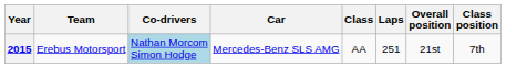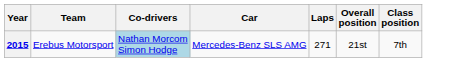 <table class="wikitable" style="text-align:center; font-size:90%">
 <tr>
 <th>Year</th>
 <th>Team</th>
 <th>Co-drivers</th>
 <th>Car</th>
-<th>Class</th>
 <th>Laps</th>
 <th>Overall<br>position</th>
 <th>Class<br>position</th>
 </tr>
 <tr>
 <th><a href='#'>2015</a></th>
 <td align=left> <a href='#'>Erebus Motorsport</a></td>
 <td align=left style="background: lightblue;"> <a href='#'>Nathan Morcom</a><br> <a href='#'>Simon Hodge</a></td>
 <td align=left><a href='#'>Mercedes-Benz SLS AMG</a></td>
-<td>AA</td>
-<td>251</td>
+<td>271</td>
 <td>21st</td>
 <td>7th</td>
 </tr>
 </table>
